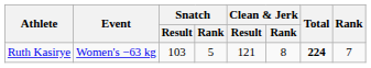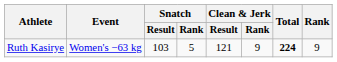 <table class="wikitable" style="font-size:90%">
 <tr>
 <th rowspan="2">Athlete</th>
 <th rowspan="2">Event</th>
 <th colspan="2">Snatch</th>
 <th colspan="2">Clean & Jerk</th>
 <th rowspan="2">Total</th>
 <th rowspan="2">Rank</th>
 </tr>
 <tr style="font-size:95%">
 <th>Result</th>
 <th>Rank</th>
 <th>Result</th>
 <th>Rank</th>
 </tr>
 <tr align=center>
 <td align=left><a href='#'>Ruth Kasirye</a></td>
 <td align=left><a href='#'>Women's −63 kg</a></td>
 <td>103</td>
 <td>5</td>
 <td>121</td>
-<td>8</td>
+<td>9</td>
 <td><strong>224</strong></td>
-<td>7</td>
+<td>9</td>
 </tr>
 </table>
